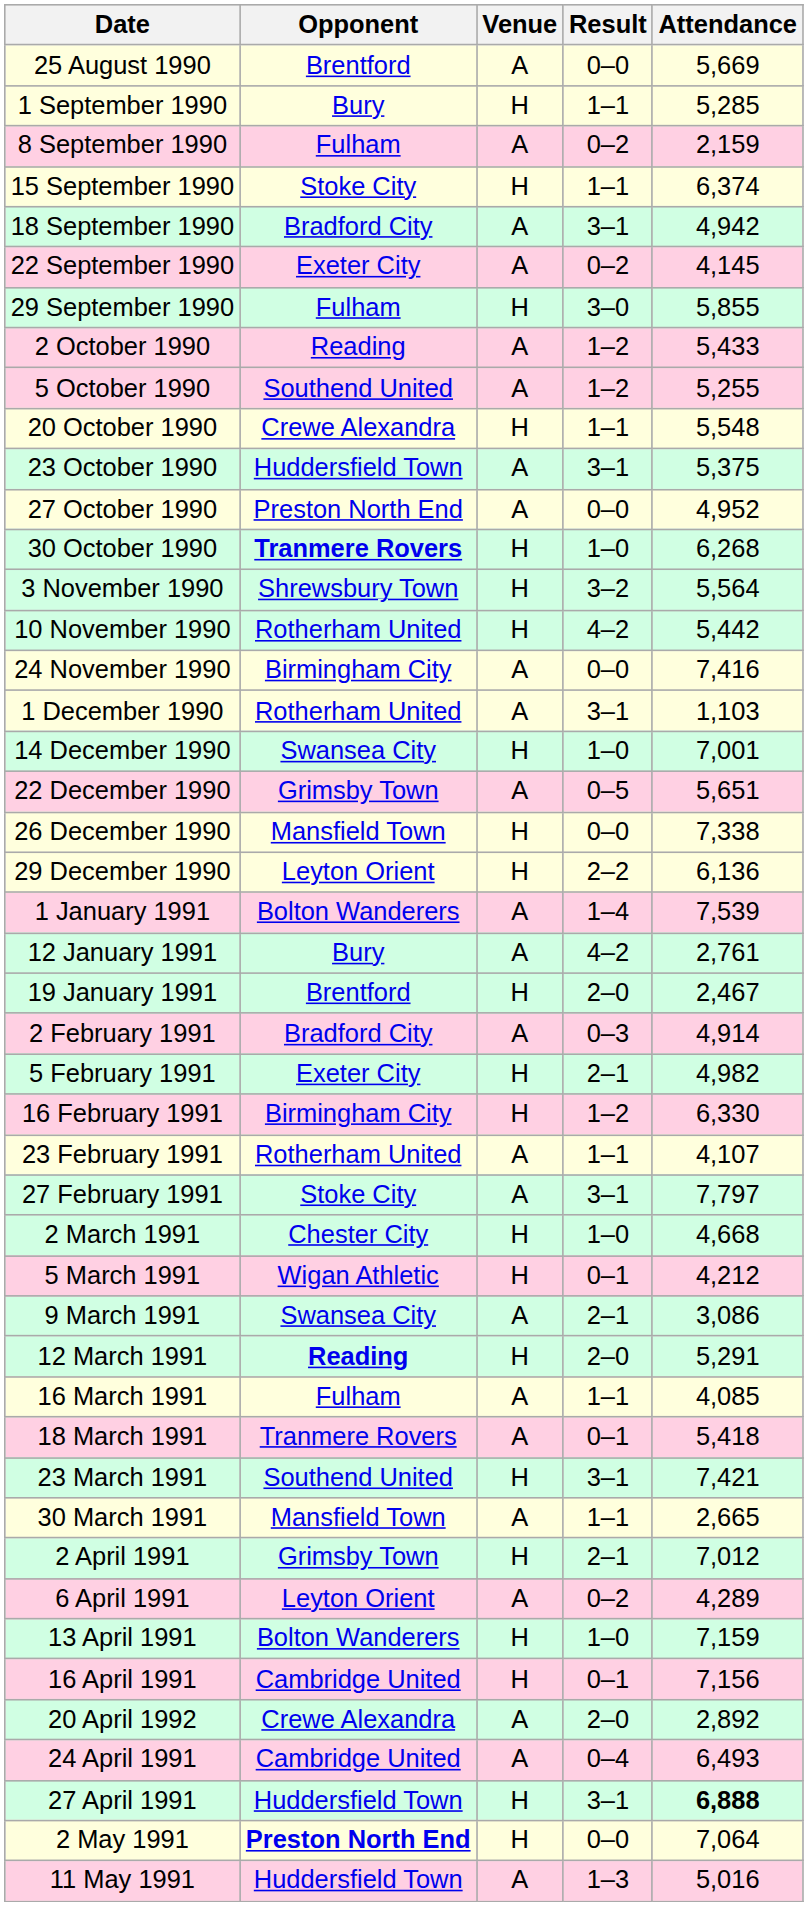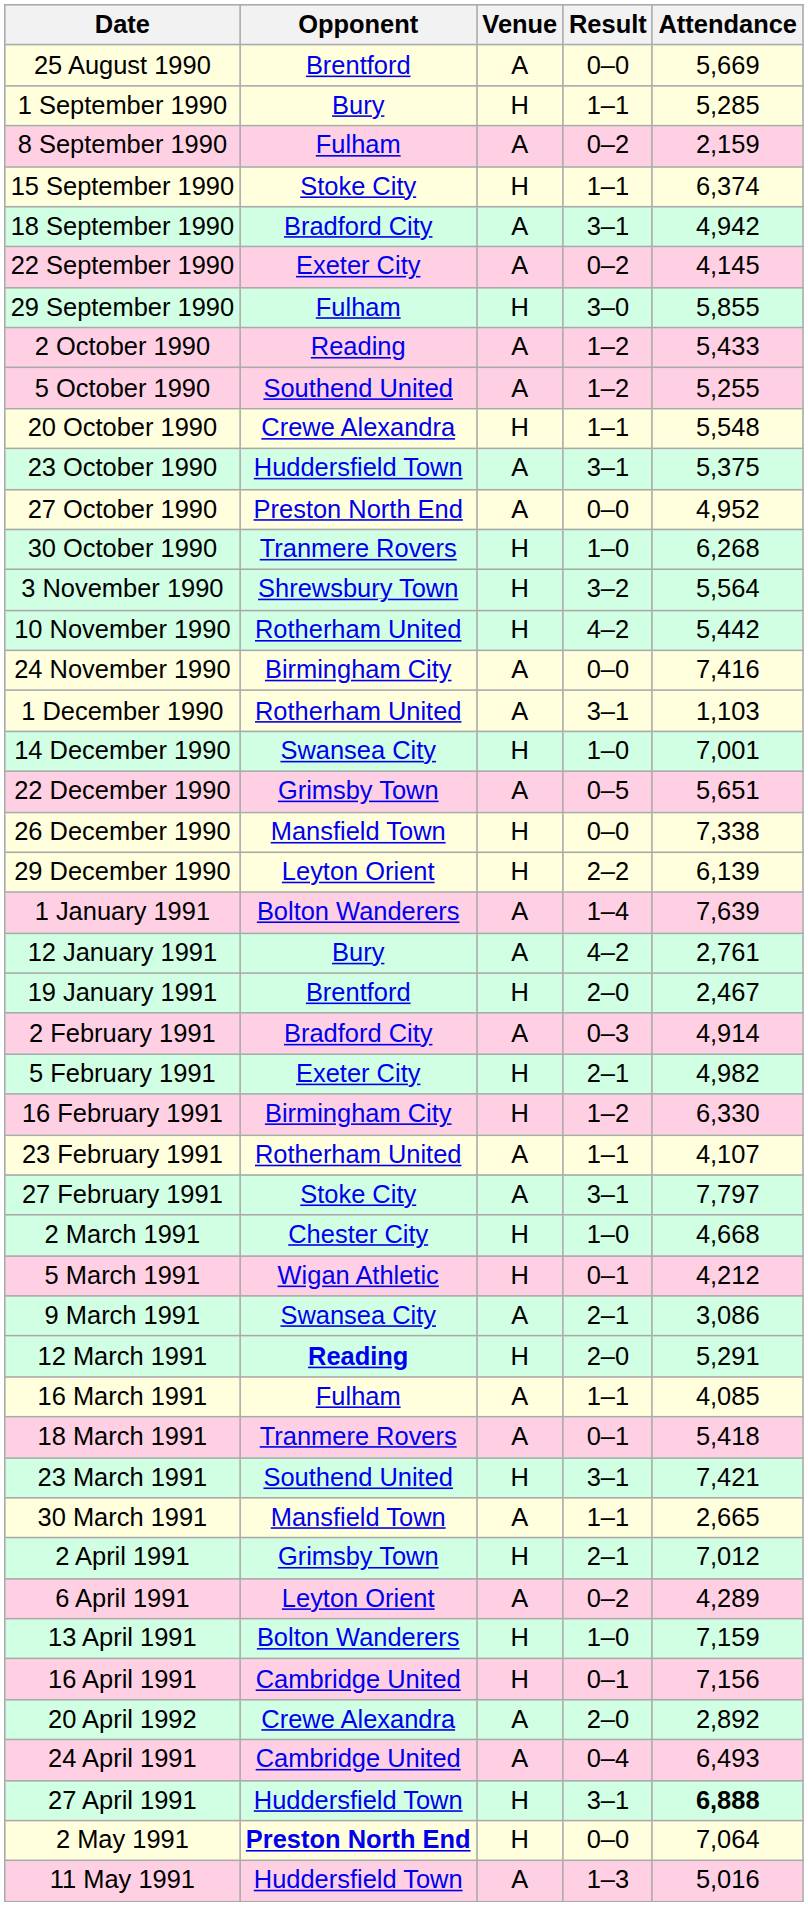 <table class="wikitable" style="text-align:center">
 <tr>
 <th>Date</th>
 <th>Opponent</th>
 <th>Venue</th>
 <th>Result</th>
 <th>Attendance</th>
 </tr>
 <tr style="background-color: #ffffdd;">
 <td>25 August 1990</td>
 <td><a href='#'>Brentford</a></td>
 <td>A</td>
 <td>0–0</td>
 <td>5,669</td>
 </tr>
 <tr style="background-color: #ffffdd;">
 <td>1 September 1990</td>
 <td><a href='#'>Bury</a></td>
 <td>H</td>
 <td>1–1</td>
 <td>5,285</td>
 </tr>
 <tr style="background-color: #ffd0e3;">
 <td>8 September 1990</td>
 <td><a href='#'>Fulham</a></td>
 <td>A</td>
 <td>0–2</td>
 <td>2,159</td>
 </tr>
 <tr style="background-color: #ffffdd;">
 <td>15 September 1990</td>
 <td><a href='#'>Stoke City</a></td>
 <td>H</td>
 <td>1–1</td>
 <td>6,374</td>
 </tr>
 <tr style="background-color: #d0ffe3;">
 <td>18 September 1990</td>
 <td><a href='#'>Bradford City</a></td>
 <td>A</td>
 <td>3–1</td>
 <td>4,942</td>
 </tr>
 <tr style="background-color: #ffd0e3;">
 <td>22 September 1990</td>
 <td><a href='#'>Exeter City</a></td>
 <td>A</td>
 <td>0–2</td>
 <td>4,145</td>
 </tr>
 <tr style="background-color: #d0ffe3;">
 <td>29 September 1990</td>
 <td><a href='#'>Fulham</a></td>
 <td>H</td>
 <td>3–0</td>
 <td>5,855</td>
 </tr>
 <tr style="background-color: #ffd0e3;">
 <td>2 October 1990</td>
 <td><a href='#'>Reading</a></td>
 <td>A</td>
 <td>1–2</td>
 <td>5,433</td>
 </tr>
 <tr style="background-color: #ffd0e3;">
 <td>5 October 1990</td>
 <td><a href='#'>Southend United</a></td>
 <td>A</td>
 <td>1–2</td>
 <td>5,255</td>
 </tr>
 <tr style="background-color: #ffffdd;">
 <td>20 October 1990</td>
 <td><a href='#'>Crewe Alexandra</a></td>
 <td>H</td>
 <td>1–1</td>
 <td>5,548</td>
 </tr>
 <tr style="background-color: #d0ffe3;">
 <td>23 October 1990</td>
 <td><a href='#'>Huddersfield Town</a></td>
 <td>A</td>
 <td>3–1</td>
 <td>5,375</td>
 </tr>
 <tr style="background-color: #ffffdd;">
 <td>27 October 1990</td>
 <td><a href='#'>Preston North End</a></td>
 <td>A</td>
 <td>0–0</td>
 <td>4,952</td>
 </tr>
 <tr style="background-color: #d0ffe3;">
 <td>30 October 1990</td>
-<td><strong><a href='#'>Tranmere Rovers</a></strong></td>
+<td><a href='#'>Tranmere Rovers</a></td>
 <td>H</td>
 <td>1–0</td>
 <td>6,268</td>
 </tr>
 <tr style="background-color: #d0ffe3;">
 <td>3 November 1990</td>
 <td><a href='#'>Shrewsbury Town</a></td>
 <td>H</td>
 <td>3–2</td>
 <td>5,564</td>
 </tr>
 <tr style="background-color: #d0ffe3;">
 <td>10 November 1990</td>
 <td><a href='#'>Rotherham United</a></td>
 <td>H</td>
 <td>4–2</td>
 <td>5,442</td>
 </tr>
 <tr style="background-color: #ffffdd;">
 <td>24 November 1990</td>
 <td><a href='#'>Birmingham City</a></td>
 <td>A</td>
 <td>0–0</td>
 <td>7,416</td>
 </tr>
 <tr style="background-color: #ffffdd;">
 <td>1 December 1990</td>
 <td><a href='#'>Rotherham United</a></td>
 <td>A</td>
 <td>3–1</td>
 <td>1,103</td>
 </tr>
 <tr style="background-color: #d0ffe3;">
 <td>14 December 1990</td>
 <td><a href='#'>Swansea City</a></td>
 <td>H</td>
 <td>1–0</td>
 <td>7,001</td>
 </tr>
 <tr style="background-color: #ffd0e3;">
 <td>22 December 1990</td>
 <td><a href='#'>Grimsby Town</a></td>
 <td>A</td>
 <td>0–5</td>
 <td>5,651</td>
 </tr>
 <tr style="background-color: #ffffdd;">
 <td>26 December 1990</td>
 <td><a href='#'>Mansfield Town</a></td>
 <td>H</td>
 <td>0–0</td>
 <td>7,338</td>
 </tr>
 <tr style="background-color: #ffffdd;">
 <td>29 December 1990</td>
 <td><a href='#'>Leyton Orient</a></td>
 <td>H</td>
 <td>2–2</td>
-<td>6,136</td>
+<td>6,139</td>
 </tr>
 <tr style="background-color: #ffd0e3;">
 <td>1 January 1991</td>
 <td><a href='#'>Bolton Wanderers</a></td>
 <td>A</td>
 <td>1–4</td>
-<td>7,539</td>
+<td>7,639</td>
 </tr>
 <tr style="background-color: #d0ffe3;">
 <td>12 January 1991</td>
 <td><a href='#'>Bury</a></td>
 <td>A</td>
 <td>4–2</td>
 <td>2,761</td>
 </tr>
 <tr style="background-color: #d0ffe3;">
 <td>19 January 1991</td>
 <td><a href='#'>Brentford</a></td>
 <td>H</td>
 <td>2–0</td>
 <td>2,467</td>
 </tr>
 <tr style="background-color: #ffd0e3;">
 <td>2 February 1991</td>
 <td><a href='#'>Bradford City</a></td>
 <td>A</td>
 <td>0–3</td>
 <td>4,914</td>
 </tr>
 <tr style="background-color: #d0ffe3;">
 <td>5 February 1991</td>
 <td><a href='#'>Exeter City</a></td>
 <td>H</td>
 <td>2–1</td>
 <td>4,982</td>
 </tr>
 <tr style="background-color: #ffd0e3;">
 <td>16 February 1991</td>
 <td><a href='#'>Birmingham City</a></td>
 <td>H</td>
 <td>1–2</td>
 <td>6,330</td>
 </tr>
 <tr style="background-color: #ffffdd;">
 <td>23 February 1991</td>
 <td><a href='#'>Rotherham United</a></td>
 <td>A</td>
 <td>1–1</td>
 <td>4,107</td>
 </tr>
 <tr style="background-color: #d0ffe3;">
 <td>27 February 1991</td>
 <td><a href='#'>Stoke City</a></td>
 <td>A</td>
 <td>3–1</td>
 <td>7,797</td>
 </tr>
 <tr style="background-color: #d0ffe3;">
 <td>2 March 1991</td>
 <td><a href='#'>Chester City</a></td>
 <td>H</td>
 <td>1–0</td>
 <td>4,668</td>
 </tr>
 <tr style="background-color: #ffd0e3;">
 <td>5 March 1991</td>
 <td><a href='#'>Wigan Athletic</a></td>
 <td>H</td>
 <td>0–1</td>
 <td>4,212</td>
 </tr>
 <tr style="background-color: #d0ffe3;">
 <td>9 March 1991</td>
 <td><a href='#'>Swansea City</a></td>
 <td>A</td>
 <td>2–1</td>
 <td>3,086</td>
 </tr>
 <tr style="background-color: #d0ffe3;">
 <td>12 March 1991</td>
 <td><strong><a href='#'>Reading</a></strong></td>
 <td>H</td>
 <td>2–0</td>
 <td>5,291</td>
 </tr>
 <tr style="background-color: #ffffdd;">
 <td>16 March 1991</td>
 <td><a href='#'>Fulham</a></td>
 <td>A</td>
 <td>1–1</td>
 <td>4,085</td>
 </tr>
 <tr style="background-color: #ffd0e3;">
 <td>18 March 1991</td>
 <td><a href='#'>Tranmere Rovers</a></td>
 <td>A</td>
 <td>0–1</td>
 <td>5,418</td>
 </tr>
 <tr style="background-color: #d0ffe3;">
 <td>23 March 1991</td>
 <td><a href='#'>Southend United</a></td>
 <td>H</td>
 <td>3–1</td>
 <td>7,421</td>
 </tr>
 <tr style="background-color: #ffffdd;">
 <td>30 March 1991</td>
 <td><a href='#'>Mansfield Town</a></td>
 <td>A</td>
 <td>1–1</td>
 <td>2,665</td>
 </tr>
 <tr style="background-color: #d0ffe3;">
 <td>2 April 1991</td>
 <td><a href='#'>Grimsby Town</a></td>
 <td>H</td>
 <td>2–1</td>
 <td>7,012</td>
 </tr>
 <tr style="background-color: #ffd0e3;">
 <td>6 April 1991</td>
 <td><a href='#'>Leyton Orient</a></td>
 <td>A</td>
 <td>0–2</td>
 <td>4,289</td>
 </tr>
 <tr style="background-color: #d0ffe3;">
 <td>13 April 1991</td>
 <td><a href='#'>Bolton Wanderers</a></td>
 <td>H</td>
 <td>1–0</td>
 <td>7,159</td>
 </tr>
 <tr style="background-color: #ffd0e3;">
 <td>16 April 1991</td>
 <td><a href='#'>Cambridge United</a></td>
 <td>H</td>
 <td>0–1</td>
 <td>7,156</td>
 </tr>
 <tr style="background-color: #d0ffe3;">
 <td>20 April 1992</td>
 <td><a href='#'>Crewe Alexandra</a></td>
 <td>A</td>
 <td>2–0</td>
 <td>2,892</td>
 </tr>
 <tr style="background-color: #ffd0e3;">
 <td>24 April 1991</td>
 <td><a href='#'>Cambridge United</a></td>
 <td>A</td>
 <td>0–4</td>
 <td>6,493</td>
 </tr>
 <tr style="background-color: #d0ffe3;">
 <td>27 April 1991</td>
 <td><a href='#'>Huddersfield Town</a></td>
 <td>H</td>
 <td>3–1</td>
 <td><strong>6,888</strong></td>
 </tr>
 <tr style="background-color: #ffffdd;">
 <td>2 May 1991</td>
 <td><strong><a href='#'>Preston North End</a></strong></td>
 <td>H</td>
 <td>0–0</td>
 <td>7,064</td>
 </tr>
 <tr style="background-color: #ffd0e3;">
 <td>11 May 1991</td>
 <td><a href='#'>Huddersfield Town</a></td>
 <td>A</td>
 <td>1–3</td>
 <td>5,016</td>
 </tr>
 </table>
